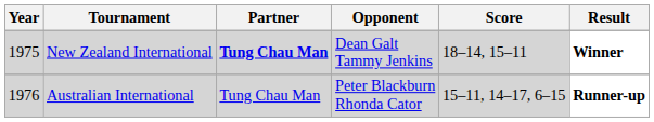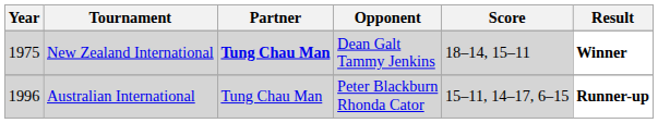 <table class="sortable wikitable" style="font-size: 90%;">
 <tr>
 <th>Year</th>
 <th>Tournament</th>
 <th>Partner</th>
 <th>Opponent</th>
 <th>Score</th>
 <th>Result</th>
 </tr>
 <tr>
 </tr>
 <tr style="background:#D5D5D5">
 <td align="center">1975</td>
 <td align="left"><a href='#'>New Zealand International</a></td>
 <td align="left"><strong> <a href='#'>Tung Chau Man</a></strong></td>
 <td align="left"> <a href='#'>Dean Galt</a> <br>  <a href='#'>Tammy Jenkins</a></td>
 <td align="left">18–14, 15–11</td>
 <td style="text-align:left; background:white"> <strong>Winner</strong></td>
 </tr>
 <tr>
 </tr>
 <tr style="background:#D5D5D5">
-<td align="center">1976</td>
+<td align="center">1996</td>
 <td align="left"><a href='#'>Australian International</a></td>
 <td align="left"> <a href='#'>Tung Chau Man</a></td>
 <td align="left"> <a href='#'>Peter Blackburn</a> <br>  <a href='#'>Rhonda Cator</a></td>
 <td align="left">15–11, 14–17, 6–15</td>
 <td style="text-align:left; background:white"> <strong>Runner-up</strong></td>
 </tr>
 </table>
